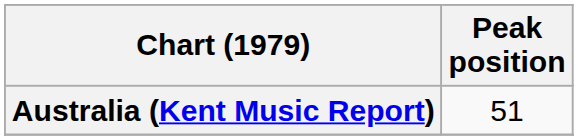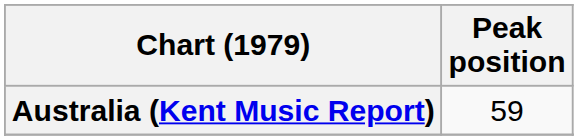 <table class="wikitable sortable plainrowheaders">
 <tr>
 <th scope="col">Chart (1979)</th>
 <th scope="col">Peak<br>position</th>
 </tr>
 <tr>
 <th scope="row">Australia (<a href='#'>Kent Music Report</a>)</th>
-<td align="center">51</td>
+<td align="center">59</td>
 </tr>
 <tr>
 </tr>
 <tr>
 </tr>
 </table>
